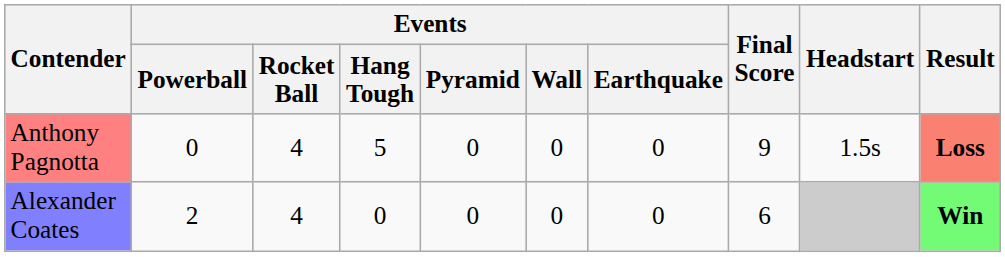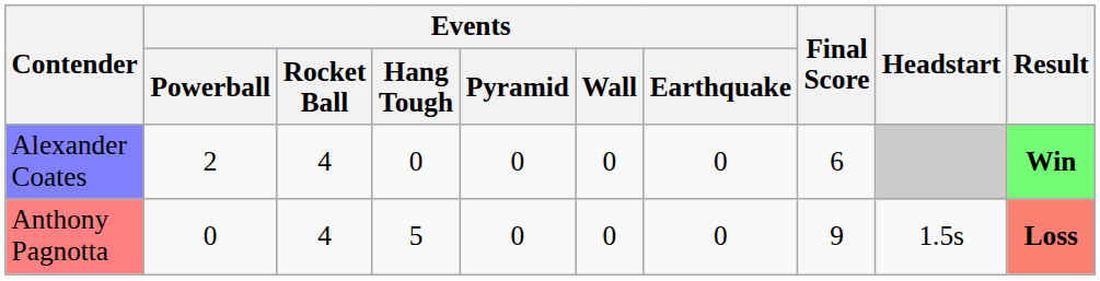 <table class="wikitable" style="text-align:center;">
 <tr>
 <th rowspan=2>Contender</th>
 <th colspan=6>Events</th>
 <th rowspan=2>Final Score</th>
 <th rowspan=2>Headstart</th>
 <th rowspan=2>Result</th>
 </tr>
 <tr>
 <th>Powerball</th>
 <th>Rocket Ball</th>
 <th>Hang Tough</th>
 <th>Pyramid</th>
 <th>Wall</th>
 <th>Earthquake</th>
 </tr>
 <tr>
+<td bgcolor=#8080ff style="text-align:left;">Alexander Coates</td>
+<td>2</td>
+<td>4</td>
+<td>0</td>
+<td>0</td>
+<td>0</td>
+<td>0</td>
+<td>6</td>
+<td style="background:#ccc"></td>
+<td style="text-align:center; background:#73fb76;"><strong>Win</strong></td>
+</tr>
+<tr>
 <td bgcolor=#ff8080 style="text-align:left;">Anthony Pagnotta</td>
 <td>0</td>
 <td>4</td>
 <td>5</td>
 <td>0</td>
 <td>0</td>
 <td>0</td>
 <td>9</td>
 <td>1.5s</td>
 <td style="text-align:center; background:salmon;"><strong>Loss</strong></td>
 </tr>
-<tr>
-<td bgcolor=#8080ff style="text-align:left;">Alexander Coates</td>
-<td>2</td>
-<td>4</td>
-<td>0</td>
-<td>0</td>
-<td>0</td>
-<td>0</td>
-<td>6</td>
-<td style="background:#ccc"></td>
-<td style="text-align:center; background:#73fb76;"><strong>Win</strong></td>
-</tr>
 </table>
